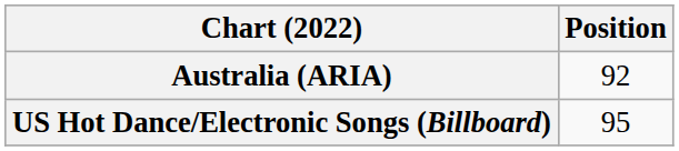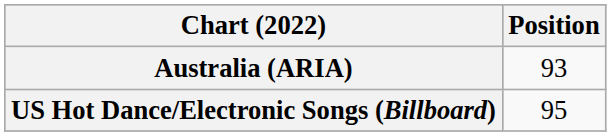 <table class="wikitable sortable plainrowheaders" style="text-align:center">
 <tr>
 <th scope="col">Chart (2022)</th>
 <th scope="col">Position</th>
 </tr>
 <tr>
 <th scope="row">Australia (ARIA)</th>
-<td>92</td>
+<td>93</td>
 </tr>
 <tr>
 <th scope="row">US Hot Dance/Electronic Songs (<em>Billboard</em>)</th>
 <td>95</td>
 </tr>
 </table>
